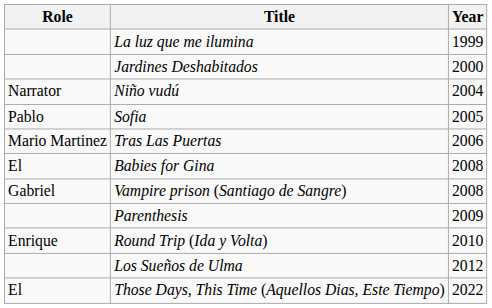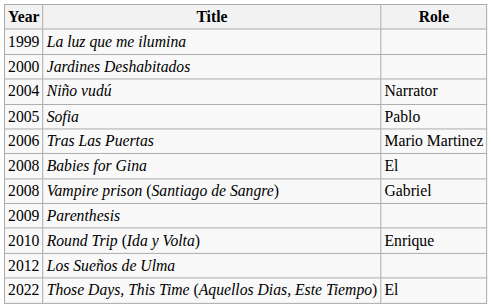 <table class="wikitable">
 <tr>
+<th>Year</th>
+<th>Title</th>
 <th>Role</th>
-<th>Title</th>
-<th>Year</th>
 </tr>
 <tr>
+<td>1999</td>
+<td><em>La luz que me ilumina</em></td>
 <td></td>
-<td><em>La luz que me ilumina</em></td>
-<td>1999</td>
 </tr>
 <tr>
+<td>2000</td>
+<td><em>Jardines Deshabitados</em></td>
 <td></td>
-<td><em>Jardines Deshabitados</em></td>
-<td>2000</td>
 </tr>
 <tr>
+<td>2004</td>
+<td><em>Niño vudú</em></td>
 <td>Narrator</td>
-<td><em>Niño vudú</em></td>
-<td>2004</td>
 </tr>
 <tr>
+<td>2005</td>
+<td><em>Sofia</em></td>
 <td>Pablo</td>
-<td><em>Sofia</em></td>
-<td>2005</td>
 </tr>
 <tr>
+<td>2006</td>
+<td><em>Tras Las Puertas</em></td>
 <td>Mario Martinez</td>
-<td><em>Tras Las Puertas</em></td>
-<td>2006</td>
 </tr>
 <tr>
+<td>2008</td>
+<td><em>Babies for Gina</em></td>
 <td>El</td>
-<td><em>Babies for Gina</em></td>
-<td>2008</td>
 </tr>
 <tr>
+<td>2008</td>
+<td><em>Vampire prison</em> (<em>Santiago de Sangre</em>)</td>
 <td>Gabriel</td>
-<td><em>Vampire prison</em> (<em>Santiago de Sangre</em>)</td>
-<td>2008</td>
 </tr>
 <tr>
+<td>2009</td>
+<td><em>Parenthesis</em></td>
 <td></td>
-<td><em>Parenthesis</em></td>
-<td>2009</td>
 </tr>
 <tr>
+<td>2010</td>
+<td><em>Round Trip</em> (<em>Ida y Volta</em>)</td>
 <td>Enrique</td>
-<td><em>Round Trip</em> (<em>Ida y Volta</em>)</td>
-<td>2010</td>
 </tr>
 <tr>
+<td>2012</td>
+<td><em>Los Sueños de Ulma</em></td>
 <td></td>
-<td><em>Los Sueños de Ulma</em></td>
-<td>2012</td>
 </tr>
 <tr>
+<td>2022</td>
+<td><em>Those Days, This Time</em> (<em>Aquellos Dias, Este Tiempo</em>)</td>
 <td>El</td>
-<td><em>Those Days, This Time</em> (<em>Aquellos Dias, Este Tiempo</em>)</td>
-<td>2022</td>
 </tr>
 </table>
